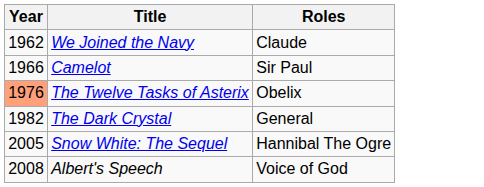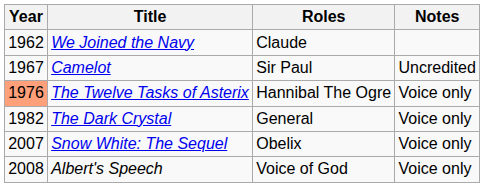 <table class="wikitable sortable">
 <tr>
 <th>Year</th>
 <th>Title</th>
 <th>Roles</th>
+<th>Notes</th>
 </tr>
 <tr>
 <td>1962</td>
 <td><em><a href='#'>We Joined the Navy</a></em></td>
 <td>Claude</td>
+<td></td>
 </tr>
 <tr>
-<td>1966</td>
+<td>1967</td>
 <td><em><a href='#'>Camelot</a></em></td>
 <td>Sir Paul</td>
+<td>Uncredited</td>
 </tr>
 <tr>
 <td style="background: lightsalmon;">1976</td>
 <td><em><a href='#'>The Twelve Tasks of Asterix</a></em></td>
-<td>Obelix</td>
+<td>Hannibal The Ogre</td>
+<td>Voice only</td>
 </tr>
 <tr>
 <td>1982</td>
 <td><em><a href='#'>The Dark Crystal</a></em></td>
 <td>General</td>
+<td>Voice only</td>
 </tr>
 <tr>
-<td>2005</td>
+<td>2007</td>
 <td><em><a href='#'>Snow White: The Sequel</a></em></td>
-<td>Hannibal The Ogre</td>
+<td>Obelix</td>
+<td>Voice only</td>
 </tr>
 <tr>
 <td>2008</td>
 <td><em>Albert's Speech</em></td>
 <td>Voice of God</td>
+<td>Voice only</td>
 </tr>
 </table>
